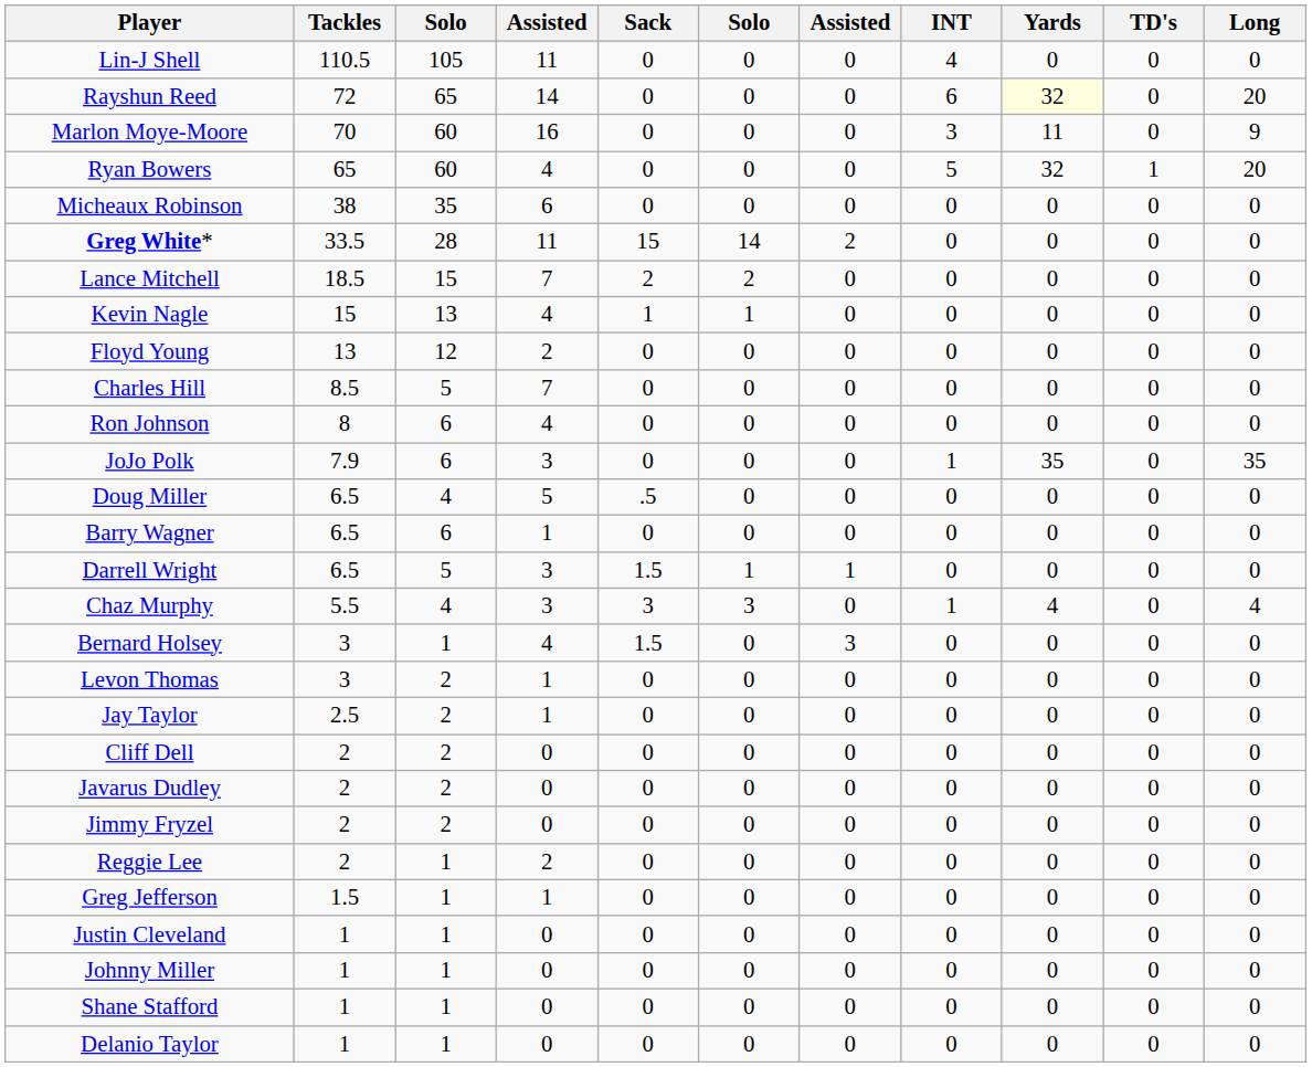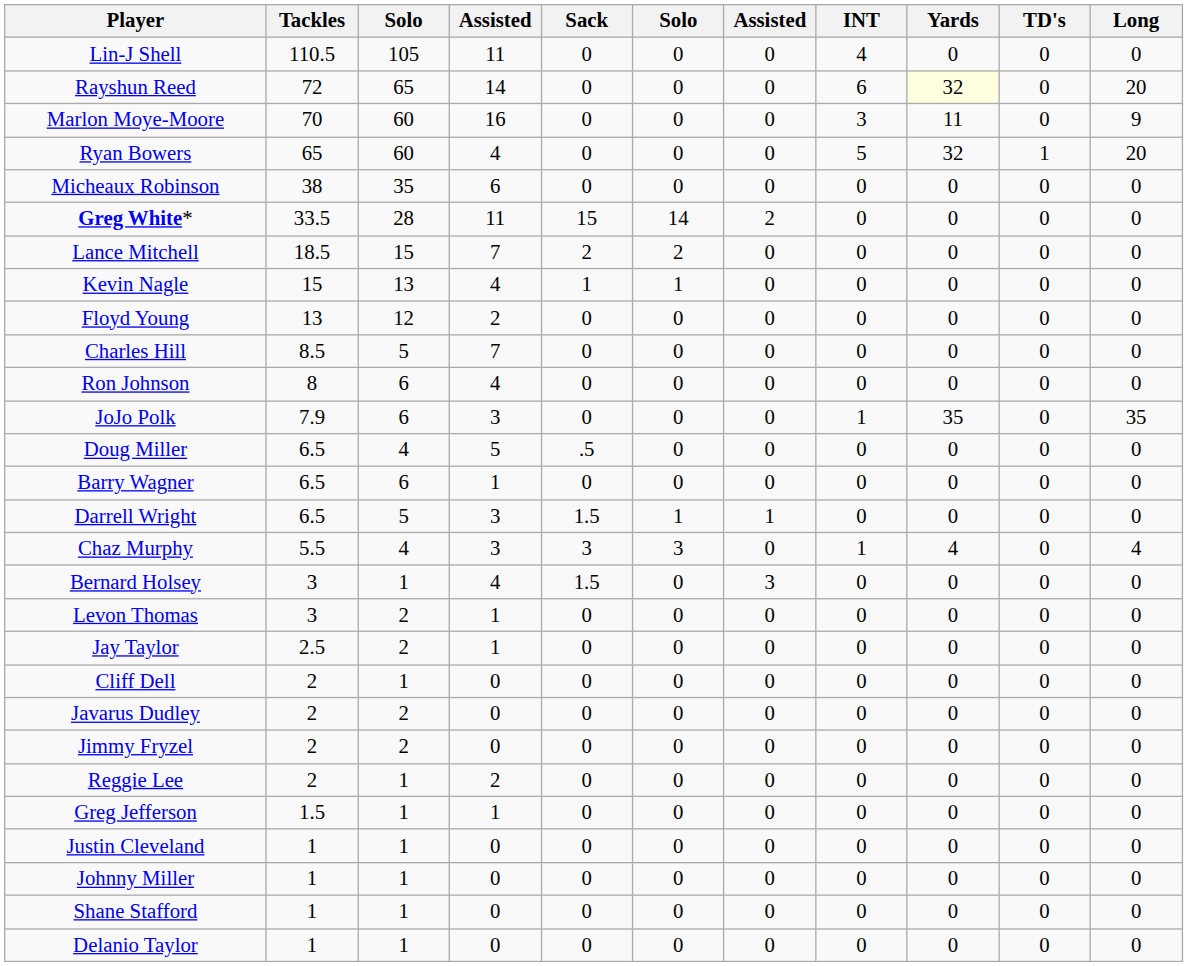 <table class="wikitable sortable">
 <tr>
 <th bgcolor="#DDDDFF" width="20%">Player</th>
 <th bgcolor="#DDDDFF" width="7%">Tackles</th>
 <th bgcolor="#DDDDFF" width="7%">Solo</th>
 <th bgcolor="#DDDDFF" width="7%">Assisted</th>
 <th bgcolor="#DDDDFF" width="7%">Sack</th>
 <th bgcolor="#DDDDFF" width="7%">Solo</th>
 <th bgcolor="#DDDDFF" width="7%">Assisted</th>
 <th bgcolor="#DDDDFF" width="7%">INT</th>
 <th bgcolor="#DDDDFF" width="7%">Yards</th>
 <th bgcolor="#DDDDFF" width="7%">TD's</th>
 <th bgcolor="#DDDDFF" width="7%">Long</th>
 </tr>
 <tr align="center">
 <td><a href='#'>Lin-J Shell</a></td>
 <td>110.5</td>
 <td>105</td>
 <td>11</td>
 <td>0</td>
 <td>0</td>
 <td>0</td>
 <td>4</td>
 <td>0</td>
 <td>0</td>
 <td>0</td>
 </tr>
 <tr align="center">
 <td><a href='#'>Rayshun Reed</a></td>
 <td>72</td>
 <td>65</td>
 <td>14</td>
 <td>0</td>
 <td>0</td>
 <td>0</td>
 <td>6</td>
 <td style="background: lightyellow;">32</td>
 <td>0</td>
 <td>20</td>
 </tr>
 <tr align="center">
 <td><a href='#'>Marlon Moye-Moore</a></td>
 <td>70</td>
 <td>60</td>
 <td>16</td>
 <td>0</td>
 <td>0</td>
 <td>0</td>
 <td>3</td>
 <td>11</td>
 <td>0</td>
 <td>9</td>
 </tr>
 <tr align="center">
 <td><a href='#'>Ryan Bowers</a></td>
 <td>65</td>
 <td>60</td>
 <td>4</td>
 <td>0</td>
 <td>0</td>
 <td>0</td>
 <td>5</td>
 <td>32</td>
 <td>1</td>
 <td>20</td>
 </tr>
 <tr align="center">
 <td><a href='#'>Micheaux Robinson</a></td>
 <td>38</td>
 <td>35</td>
 <td>6</td>
 <td>0</td>
 <td>0</td>
 <td>0</td>
 <td>0</td>
 <td>0</td>
 <td>0</td>
 <td>0</td>
 </tr>
 <tr align="center">
 <td><strong><a href='#'>Greg White</a></strong>*</td>
 <td>33.5</td>
 <td>28</td>
 <td>11</td>
 <td>15</td>
 <td>14</td>
 <td>2</td>
 <td>0</td>
 <td>0</td>
 <td>0</td>
 <td>0</td>
 </tr>
 <tr align="center">
 <td><a href='#'>Lance Mitchell</a></td>
 <td>18.5</td>
 <td>15</td>
 <td>7</td>
 <td>2</td>
 <td>2</td>
 <td>0</td>
 <td>0</td>
 <td>0</td>
 <td>0</td>
 <td>0</td>
 </tr>
 <tr align="center">
 <td><a href='#'>Kevin Nagle</a></td>
 <td>15</td>
 <td>13</td>
 <td>4</td>
 <td>1</td>
 <td>1</td>
 <td>0</td>
 <td>0</td>
 <td>0</td>
 <td>0</td>
 <td>0</td>
 </tr>
 <tr align="center">
 <td><a href='#'>Floyd Young</a></td>
 <td>13</td>
 <td>12</td>
 <td>2</td>
 <td>0</td>
 <td>0</td>
 <td>0</td>
 <td>0</td>
 <td>0</td>
 <td>0</td>
 <td>0</td>
 </tr>
 <tr align="center">
 <td><a href='#'>Charles Hill</a></td>
 <td>8.5</td>
 <td>5</td>
 <td>7</td>
 <td>0</td>
 <td>0</td>
 <td>0</td>
 <td>0</td>
 <td>0</td>
 <td>0</td>
 <td>0</td>
 </tr>
 <tr align="center">
 <td><a href='#'>Ron Johnson</a></td>
 <td>8</td>
 <td>6</td>
 <td>4</td>
 <td>0</td>
 <td>0</td>
 <td>0</td>
 <td>0</td>
 <td>0</td>
 <td>0</td>
 <td>0</td>
 </tr>
 <tr align="center">
 <td><a href='#'>JoJo Polk</a></td>
 <td>7.9</td>
 <td>6</td>
 <td>3</td>
 <td>0</td>
 <td>0</td>
 <td>0</td>
 <td>1</td>
 <td>35</td>
 <td>0</td>
 <td>35</td>
 </tr>
 <tr align="center">
 <td><a href='#'>Doug Miller</a></td>
 <td>6.5</td>
 <td>4</td>
 <td>5</td>
 <td>.5</td>
 <td>0</td>
 <td>0</td>
 <td>0</td>
 <td>0</td>
 <td>0</td>
 <td>0</td>
 </tr>
 <tr align="center">
 <td><a href='#'>Barry Wagner</a></td>
 <td>6.5</td>
 <td>6</td>
 <td>1</td>
 <td>0</td>
 <td>0</td>
 <td>0</td>
 <td>0</td>
 <td>0</td>
 <td>0</td>
 <td>0</td>
 </tr>
 <tr align="center">
 <td><a href='#'>Darrell Wright</a></td>
 <td>6.5</td>
 <td>5</td>
 <td>3</td>
 <td>1.5</td>
 <td>1</td>
 <td>1</td>
 <td>0</td>
 <td>0</td>
 <td>0</td>
 <td>0</td>
 </tr>
 <tr align="center">
 <td><a href='#'>Chaz Murphy</a></td>
 <td>5.5</td>
 <td>4</td>
 <td>3</td>
 <td>3</td>
 <td>3</td>
 <td>0</td>
 <td>1</td>
 <td>4</td>
 <td>0</td>
 <td>4</td>
 </tr>
 <tr align="center">
 <td><a href='#'>Bernard Holsey</a></td>
 <td>3</td>
 <td>1</td>
 <td>4</td>
 <td>1.5</td>
 <td>0</td>
 <td>3</td>
 <td>0</td>
 <td>0</td>
 <td>0</td>
 <td>0</td>
 </tr>
 <tr align="center">
 <td><a href='#'>Levon Thomas</a></td>
 <td>3</td>
 <td>2</td>
 <td>1</td>
 <td>0</td>
 <td>0</td>
 <td>0</td>
 <td>0</td>
 <td>0</td>
 <td>0</td>
 <td>0</td>
 </tr>
 <tr align="center">
 <td><a href='#'>Jay Taylor</a></td>
 <td>2.5</td>
 <td>2</td>
 <td>1</td>
 <td>0</td>
 <td>0</td>
 <td>0</td>
 <td>0</td>
 <td>0</td>
 <td>0</td>
 <td>0</td>
 </tr>
 <tr align="center">
 <td><a href='#'>Cliff Dell</a></td>
 <td>2</td>
-<td>2</td>
+<td>1</td>
 <td>0</td>
 <td>0</td>
 <td>0</td>
 <td>0</td>
 <td>0</td>
 <td>0</td>
 <td>0</td>
 <td>0</td>
 </tr>
 <tr align="center">
 <td><a href='#'>Javarus Dudley</a></td>
 <td>2</td>
 <td>2</td>
 <td>0</td>
 <td>0</td>
 <td>0</td>
 <td>0</td>
 <td>0</td>
 <td>0</td>
 <td>0</td>
 <td>0</td>
 </tr>
 <tr align="center">
 <td><a href='#'>Jimmy Fryzel</a></td>
 <td>2</td>
 <td>2</td>
 <td>0</td>
 <td>0</td>
 <td>0</td>
 <td>0</td>
 <td>0</td>
 <td>0</td>
 <td>0</td>
 <td>0</td>
 </tr>
 <tr align="center">
 <td><a href='#'>Reggie Lee</a></td>
 <td>2</td>
 <td>1</td>
 <td>2</td>
 <td>0</td>
 <td>0</td>
 <td>0</td>
 <td>0</td>
 <td>0</td>
 <td>0</td>
 <td>0</td>
 </tr>
 <tr align="center">
 <td><a href='#'>Greg Jefferson</a></td>
 <td>1.5</td>
 <td>1</td>
 <td>1</td>
 <td>0</td>
 <td>0</td>
 <td>0</td>
 <td>0</td>
 <td>0</td>
 <td>0</td>
 <td>0</td>
 </tr>
 <tr align="center">
 <td><a href='#'>Justin Cleveland</a></td>
 <td>1</td>
 <td>1</td>
 <td>0</td>
 <td>0</td>
 <td>0</td>
 <td>0</td>
 <td>0</td>
 <td>0</td>
 <td>0</td>
 <td>0</td>
 </tr>
 <tr align="center">
 <td><a href='#'>Johnny Miller</a></td>
 <td>1</td>
 <td>1</td>
 <td>0</td>
 <td>0</td>
 <td>0</td>
 <td>0</td>
 <td>0</td>
 <td>0</td>
 <td>0</td>
 <td>0</td>
 </tr>
 <tr align="center">
 <td><a href='#'>Shane Stafford</a></td>
 <td>1</td>
 <td>1</td>
 <td>0</td>
 <td>0</td>
 <td>0</td>
 <td>0</td>
 <td>0</td>
 <td>0</td>
 <td>0</td>
 <td>0</td>
 </tr>
 <tr align="center">
 <td><a href='#'>Delanio Taylor</a></td>
 <td>1</td>
 <td>1</td>
 <td>0</td>
 <td>0</td>
 <td>0</td>
 <td>0</td>
 <td>0</td>
 <td>0</td>
 <td>0</td>
 <td>0</td>
 </tr>
 </table>
